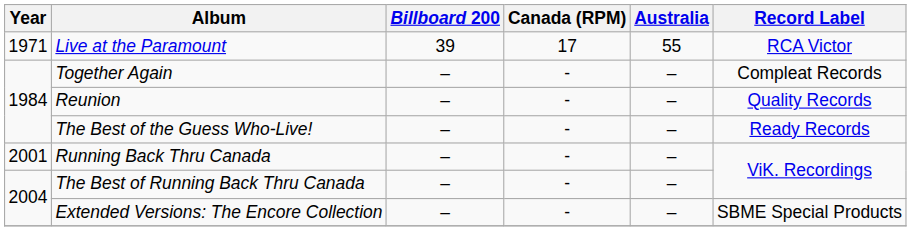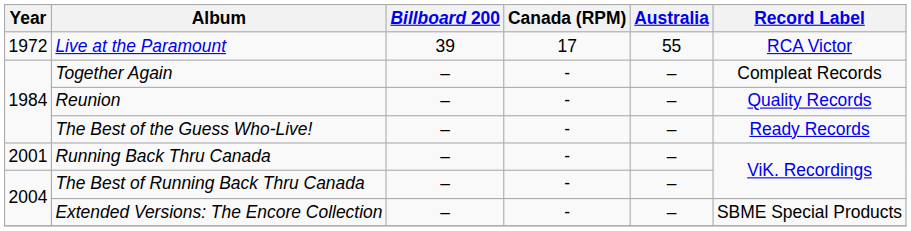 <table class="wikitable" style=text-align:center;>
 <tr>
 <th>Year</th>
 <th>Album</th>
 <th><a href='#'><em>Billboard</em> 200</a></th>
 <th>Canada (RPM)</th>
 <th><a href='#'>Australia</a></th>
 <th><a href='#'>Record Label</a></th>
 </tr>
 <tr>
-<td rowspan="1">1971</td>
+<td rowspan="1">1972</td>
 <td align=left><em><a href='#'>Live at the Paramount</a></em></td>
 <td>39</td>
 <td>17</td>
 <td>55</td>
 <td rowspan="1"><a href='#'>RCA Victor</a></td>
 </tr>
 <tr>
 <td rowspan="3">1984</td>
 <td align=left><em>Together Again</em></td>
 <td>–</td>
 <td>-</td>
 <td>–</td>
 <td rowspan="1">Compleat Records</td>
 </tr>
 <tr>
 <td align=left><em>Reunion</em></td>
 <td>–</td>
 <td>-</td>
 <td>–</td>
 <td rowspan="1"><a href='#'>Quality Records</a></td>
 </tr>
 <tr>
 <td align=left><em>The Best of the Guess Who-Live!</em></td>
 <td>–</td>
 <td>-</td>
 <td>–</td>
 <td rowspan="1"><a href='#'>Ready Records</a></td>
 </tr>
 <tr>
 <td rowspan="1">2001</td>
 <td align=left><em>Running Back Thru Canada</em></td>
 <td>–</td>
 <td>-</td>
 <td>–</td>
 <td rowspan="2"><a href='#'>ViK. Recordings</a></td>
 </tr>
 <tr>
 <td rowspan="2">2004</td>
 <td align=left><em>The Best of Running Back Thru Canada</em></td>
 <td>–</td>
 <td>-</td>
 <td>–</td>
 </tr>
 <tr>
 <td align=left><em>Extended Versions: The Encore Collection</em></td>
 <td>–</td>
 <td>-</td>
 <td>–</td>
 <td rowspan="1">SBME Special Products</td>
 </tr>
 <tr>
 </tr>
 </table>
